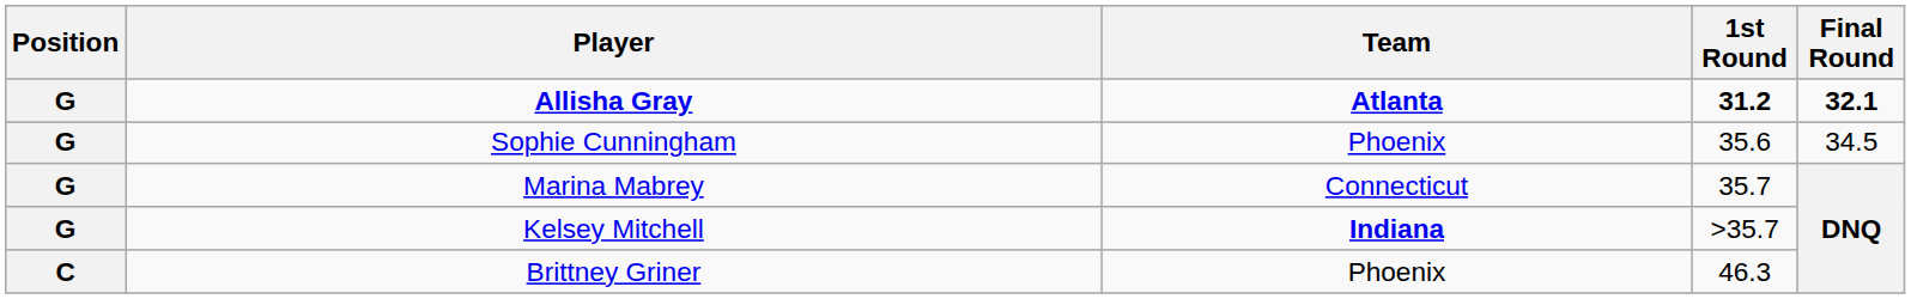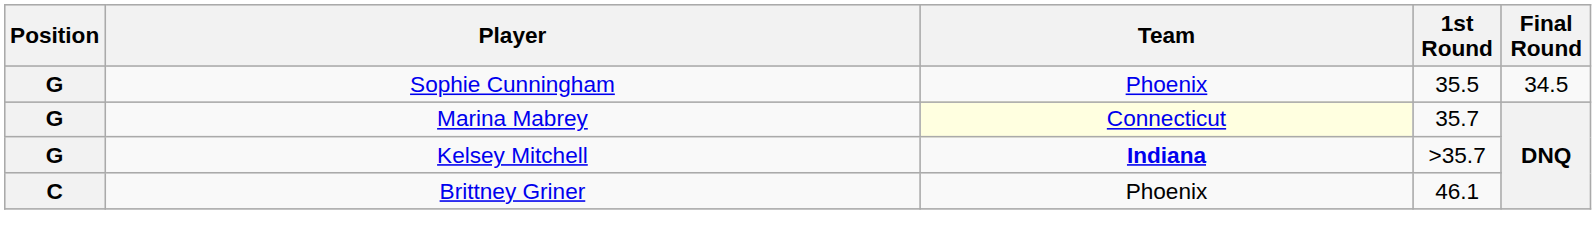 <table class="wikitable sortable" style="width: 80%; text-align:center; font-size:90%">
 <tr>
 <th width=50>Position</th>
 <th>Player</th>
 <th>Team</th>
 <th width=50>1st Round</th>
 <th width=50>Final Round</th>
 </tr>
 <tr>
-<th><strong>G</strong></th>
-<td><strong><a href='#'>Allisha Gray</a></strong></td>
-<td><strong><a href='#'>Atlanta</a></strong></td>
-<td><strong>31.2</strong></td>
-<td><strong>32.1</strong></td>
-</tr>
-<tr>
 <th>G</th>
 <td><a href='#'>Sophie Cunningham</a></td>
 <td><a href='#'>Phoenix</a></td>
-<td>35.6</td>
+<td>35.5</td>
 <td>34.5</td>
 </tr>
 <tr>
 <th>G</th>
 <td><a href='#'>Marina Mabrey</a></td>
-<td><a href='#'>Connecticut</a></td>
+<td style="background: lightyellow;"><a href='#'>Connecticut</a></td>
 <td>35.7</td>
 <th rowspan="3" style="text-align:center;">DNQ</th>
 </tr>
 <tr>
 <th>G</th>
 <td><a href='#'>Kelsey Mitchell</a></td>
 <td><strong><a href='#'>Indiana</a></strong></td>
 <td>>35.7</td>
 </tr>
 <tr>
 <th>C</th>
 <td><a href='#'>Brittney Griner</a></td>
 <td>Phoenix</td>
-<td>46.3</td>
+<td>46.1</td>
 </tr>
 </table>
